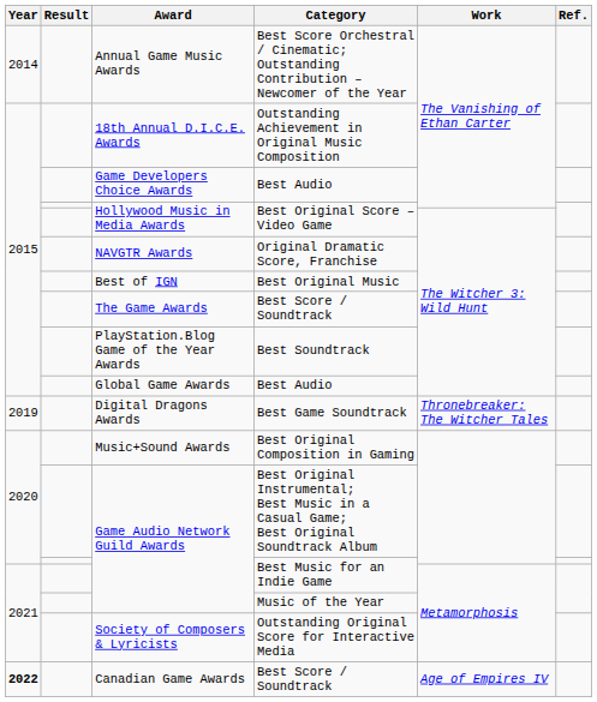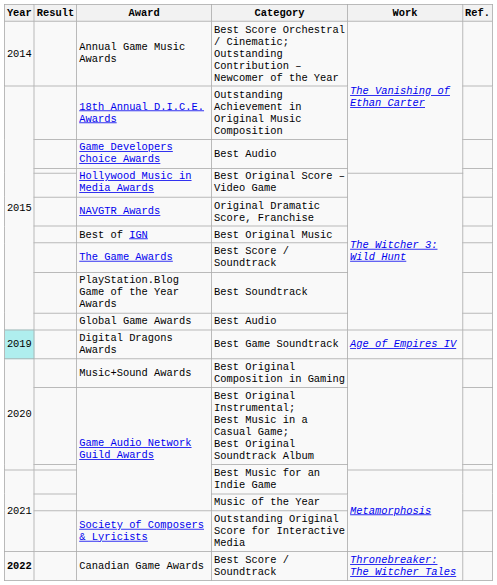 <table class="wikitable">
 <tr>
 <th>Year</th>
 <th>Result</th>
 <th>Award</th>
 <th>Category</th>
 <th>Work</th>
 <th>Ref.</th>
 </tr>
 <tr>
 <td rowspan="1">2014</td>
 <td></td>
 <td rowspan="1">Annual Game Music Awards</td>
 <td rowspan="1">Best Score Orchestral / Cinematic;<br>Outstanding Contribution – Newcomer of the Year</td>
 <td rowspan="4"><em><a href='#'>The Vanishing of Ethan Carter</a></em></td>
 <td rowspan="1"></td>
 </tr>
 <tr>
 <td rowspan="9">2015</td>
 <td></td>
 <td><a href='#'>18th Annual D.I.C.E. Awards</a></td>
 <td>Outstanding Achievement in Original Music Composition</td>
 <td></td>
 </tr>
 <tr>
 <td></td>
 <td><a href='#'>Game Developers Choice Awards</a></td>
 <td>Best Audio</td>
 <td></td>
 </tr>
 <tr>
 <td></td>
 <td rowspan="2"><a href='#'>Hollywood Music in Media Awards</a></td>
 <td rowspan="2">Best Original Score – Video Game</td>
 <td rowspan="2"></td>
 </tr>
 <tr>
 <td></td>
 <td rowspan="6"><em><a href='#'>The Witcher 3: Wild Hunt</a></em></td>
 </tr>
 <tr>
 <td></td>
 <td><a href='#'>NAVGTR Awards</a></td>
 <td>Original Dramatic Score, Franchise</td>
 <td></td>
 </tr>
 <tr>
 <td></td>
 <td>Best of <a href='#'>IGN</a></td>
 <td>Best Original Music</td>
 <td></td>
 </tr>
 <tr>
 <td></td>
 <td><a href='#'>The Game Awards</a></td>
 <td>Best Score / Soundtrack</td>
 <td></td>
 </tr>
 <tr>
 <td></td>
 <td>PlayStation.Blog Game of the Year Awards</td>
 <td>Best Soundtrack</td>
 <td></td>
 </tr>
 <tr>
 <td></td>
 <td>Global Game Awards</td>
 <td>Best Audio</td>
 <td></td>
 </tr>
 <tr>
-<td rowspan="1">2019</td>
+<td rowspan="1" style="background: paleturquoise;">2019</td>
 <td></td>
 <td rowspan="1">Digital Dragons Awards</td>
 <td>Best Game Soundtrack</td>
-<td rowspan="1"><em><a href='#'>Thronebreaker: The Witcher Tales</a></em></td>
+<td rowspan="1"><em><a href='#'>Age of Empires IV</a></em></td>
 <td rowspan="1"></td>
 </tr>
 <tr>
 <td rowspan="3">2020</td>
 <td></td>
 <td>Music+Sound Awards</td>
 <td>Best Original Composition in Gaming</td>
 <td rowspan="3"></td>
 <td></td>
 </tr>
 <tr>
 <td></td>
 <td rowspan="4"><a href='#'>Game Audio Network Guild Awards</a></td>
 <td>Best Original Instrumental;<br>Best Music in a Casual Game;<br>Best Original Soundtrack Album</td>
 <td></td>
 </tr>
 <tr>
 <td></td>
 <td rowspan="2">Best Music for an Indie Game</td>
 <td></td>
 </tr>
 <tr>
 <td rowspan="3">2021</td>
 <td></td>
 <td rowspan="3"><em><a href='#'>Metamorphosis</a></em></td>
 <td rowspan="2"></td>
 </tr>
 <tr>
 <td></td>
 <td>Music of the Year</td>
 </tr>
 <tr>
 <td></td>
 <td><a href='#'>Society of Composers & Lyricists</a></td>
 <td>Outstanding Original Score for Interactive Media</td>
 <td></td>
 </tr>
 <tr>
 <td rowspan="1"><strong>2022</strong></td>
 <td></td>
 <td rowspan="1">Canadian Game Awards</td>
 <td>Best Score / Soundtrack</td>
-<td rowspan="1"><em><a href='#'>Age of Empires IV</a></em></td>
+<td rowspan="1"><em><a href='#'>Thronebreaker: The Witcher Tales</a></em></td>
 <td rowspan="1"></td>
 </tr>
 </table>
